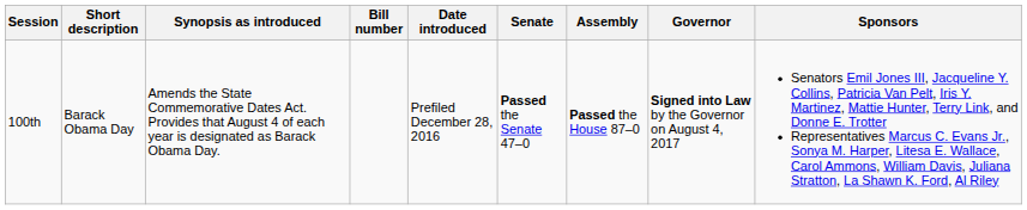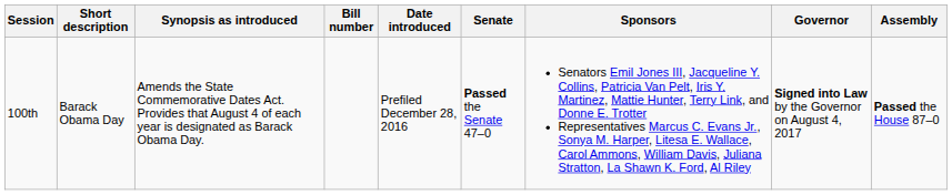 <table class="wikitable">
 <tr>
 <th>Session</th>
 <th>Short description</th>
 <th>Synopsis as introduced</th>
 <th>Bill number</th>
 <th>Date introduced</th>
 <th>Senate</th>
+<th>Sponsors</th>
+<th>Governor</th>
 <th>Assembly</th>
-<th>Governor</th>
-<th>Sponsors</th>
 </tr>
 <tr>
 <td>100th</td>
 <td>Barack Obama Day</td>
 <td>Amends the State Commemorative Dates Act. Provides that August 4 of each year is designated as Barack Obama Day.</td>
 <td></td>
 <td>Prefiled December 28, 2016</td>
 <td><strong>Passed</strong> the <a href='#'>Senate</a> 47–0</td>
+<td><br><ul><li>Senators <a href='#'>Emil Jones III</a>, <a href='#'>Jacqueline Y. Collins</a>, <a href='#'>Patricia Van Pelt</a>, <a href='#'>Iris Y. Martinez</a>, <a href='#'>Mattie Hunter</a>, <a href='#'>Terry Link</a>, and <a href='#'>Donne E. Trotter</a></li><li>Representatives <a href='#'>Marcus C. Evans Jr.</a>, <a href='#'>Sonya M. Harper</a>, <a href='#'>Litesa E. Wallace</a>, <a href='#'>Carol Ammons</a>, <a href='#'>William Davis</a>, <a href='#'>Juliana Stratton</a>, <a href='#'>La Shawn K. Ford</a>, <a href='#'>Al Riley</a></li></ul></td>
+<td><strong>Signed into Law</strong> by the Governor on August 4, 2017</td>
 <td><strong>Passed</strong> the <a href='#'>House</a>  87–0</td>
-<td><strong>Signed into Law</strong> by the Governor on August 4, 2017</td>
-<td><br><ul><li>Senators <a href='#'>Emil Jones III</a>, <a href='#'>Jacqueline Y. Collins</a>, <a href='#'>Patricia Van Pelt</a>, <a href='#'>Iris Y. Martinez</a>, <a href='#'>Mattie Hunter</a>, <a href='#'>Terry Link</a>, and <a href='#'>Donne E. Trotter</a></li><li>Representatives <a href='#'>Marcus C. Evans Jr.</a>, <a href='#'>Sonya M. Harper</a>, <a href='#'>Litesa E. Wallace</a>, <a href='#'>Carol Ammons</a>, <a href='#'>William Davis</a>, <a href='#'>Juliana Stratton</a>, <a href='#'>La Shawn K. Ford</a>, <a href='#'>Al Riley</a></li></ul></td>
 </tr>
 </table>
